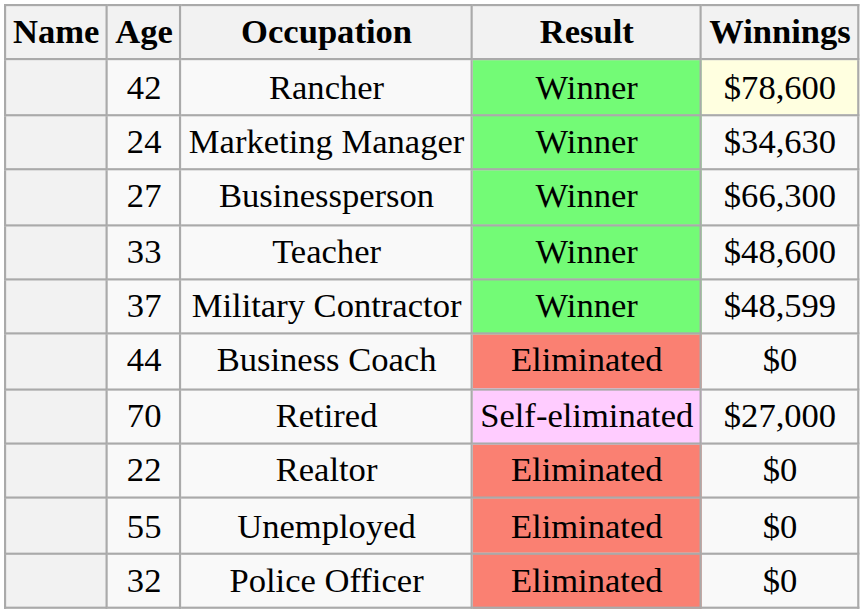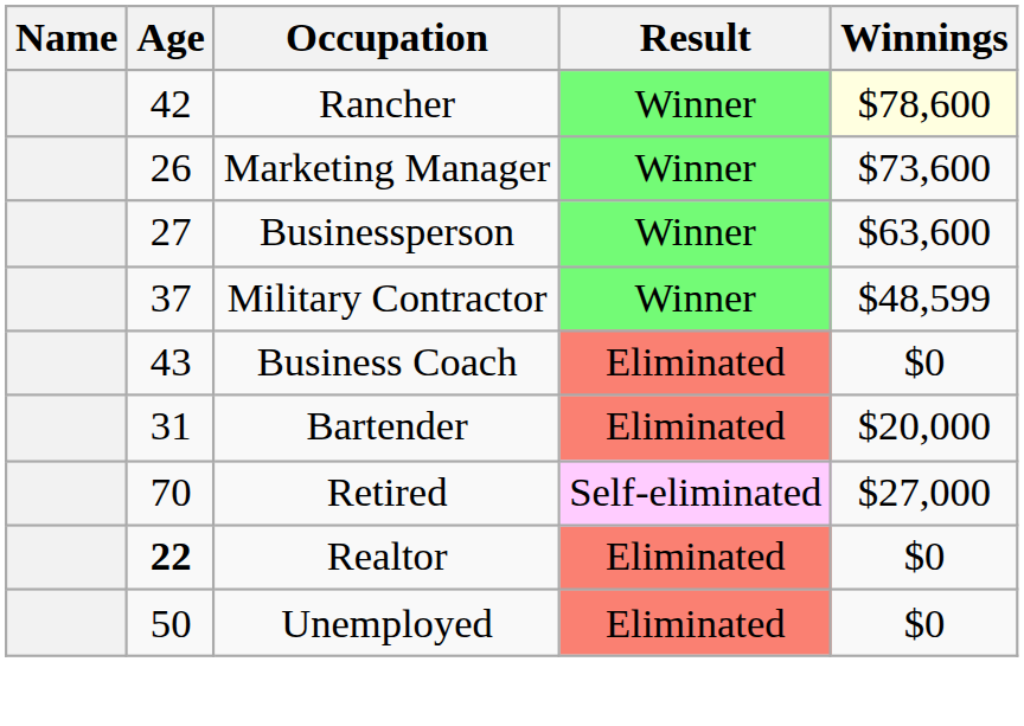 <table class="wikitable sortable" style="text-align:center;">
 <tr>
 <th scope="col">Name</th>
 <th scope="col">Age</th>
 <th scope="col" class="unsortable">Occupation</th>
 <th scope="col" class="unsortable">Result</th>
 <th scope="col">Winnings</th>
 </tr>
 <tr>
 <th scope="row"></th>
 <td>42</td>
 <td>Rancher</td>
 <td bgcolor="#73FB76">Winner</td>
 <td style="background: lightyellow;">$78,600</td>
 </tr>
 <tr>
 <th scope="row"></th>
-<td>24</td>
+<td>26</td>
 <td>Marketing Manager</td>
 <td bgcolor="#73FB76">Winner</td>
-<td>$34,630</td>
+<td>$73,600</td>
 </tr>
 <tr>
 <th scope="row"></th>
 <td>27</td>
 <td>Businessperson</td>
 <td bgcolor="#73FB76">Winner</td>
-<td>$66,300</td>
-</tr>
-<tr>
-<th scope="row"></th>
-<td>33</td>
-<td>Teacher</td>
-<td bgcolor="#73FB76">Winner</td>
-<td>$48,600</td>
+<td>$63,600</td>
 </tr>
 <tr>
 <th scope="row"></th>
 <td>37</td>
 <td>Military Contractor</td>
 <td bgcolor="#73FB76">Winner</td>
 <td>$48,599</td>
 </tr>
 <tr>
 <th scope="row"></th>
-<td>44</td>
+<td>43</td>
 <td>Business Coach</td>
 <td bgcolor="salmon">Eliminated</td>
 <td>$0</td>
+</tr>
+<tr>
+<th scope="row"></th>
+<td>31</td>
+<td>Bartender</td>
+<td bgcolor="salmon">Eliminated</td>
+<td>$20,000</td>
 </tr>
 <tr>
 <th scope="row"></th>
 <td>70</td>
 <td>Retired</td>
 <td bgcolor="#fcf">Self-eliminated</td>
 <td>$27,000</td>
 </tr>
 <tr>
 <th scope="row"></th>
-<td>22</td>
+<td><strong>22</strong></td>
 <td>Realtor</td>
 <td bgcolor="salmon">Eliminated</td>
 <td>$0</td>
 </tr>
 <tr>
 <th scope="row"></th>
-<td>55</td>
+<td>50</td>
 <td>Unemployed</td>
 <td bgcolor="salmon">Eliminated</td>
 <td>$0</td>
 </tr>
-<tr>
-<th scope="row"></th>
-<td>32</td>
-<td>Police Officer</td>
-<td bgcolor="salmon">Eliminated</td>
-<td>$0</td>
-</tr>
 </table>
